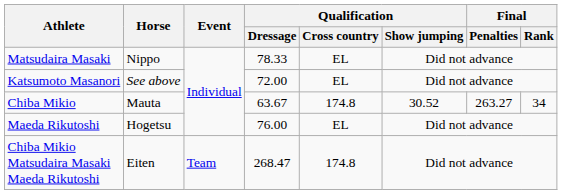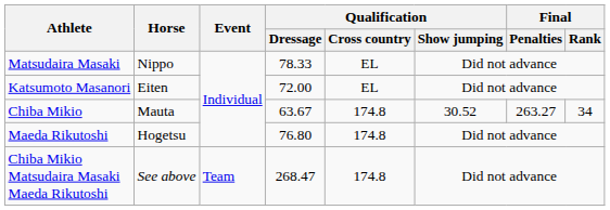 <table class="wikitable" style="font-size:90%">
 <tr>
 <th rowspan="2">Athlete</th>
 <th rowspan="2">Horse</th>
 <th rowspan="2">Event</th>
 <th colspan="3">Qualification</th>
 <th colspan="2">Final</th>
 </tr>
 <tr style="font-size:95%">
 <th>Dressage</th>
 <th>Cross country</th>
 <th>Show jumping</th>
 <th>Penalties</th>
 <th>Rank</th>
 </tr>
 <tr align=center>
 <td align=left><a href='#'>Matsudaira Masaki</a></td>
 <td align=left>Nippo</td>
 <td align=left rowspan=4><a href='#'>Individual</a></td>
 <td>78.33</td>
 <td>EL</td>
 <td colspan=4>Did not advance</td>
 </tr>
 <tr align=center>
 <td align=left><a href='#'>Katsumoto Masanori</a></td>
-<td align=left><em>See above</em></td>
+<td align=left>Eiten</td>
 <td>72.00</td>
 <td>EL</td>
 <td colspan=4>Did not advance</td>
 </tr>
 <tr align=center>
 <td align=left><a href='#'>Chiba Mikio</a></td>
 <td align=left>Mauta</td>
 <td>63.67</td>
 <td>174.8</td>
 <td>30.52</td>
 <td>263.27</td>
 <td>34</td>
 </tr>
 <tr align=center>
 <td align=left><a href='#'>Maeda Rikutoshi</a></td>
 <td align=left>Hogetsu</td>
-<td>76.00</td>
-<td>EL</td>
+<td>76.80</td>
+<td>174.8</td>
 <td colspan=4>Did not advance</td>
 </tr>
 <tr align=center>
 <td align=left><a href='#'>Chiba Mikio</a><br><a href='#'>Matsudaira Masaki</a><br><a href='#'>Maeda Rikutoshi</a></td>
-<td align=left>Eiten</td>
+<td align=left><em>See above</em></td>
 <td align=left><a href='#'>Team</a></td>
 <td>268.47</td>
 <td>174.8</td>
 <td colspan=4>Did not advance</td>
 </tr>
 </table>
